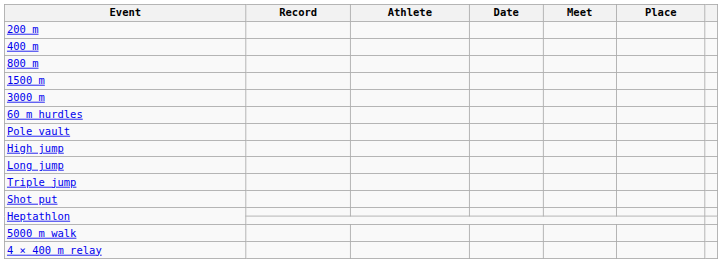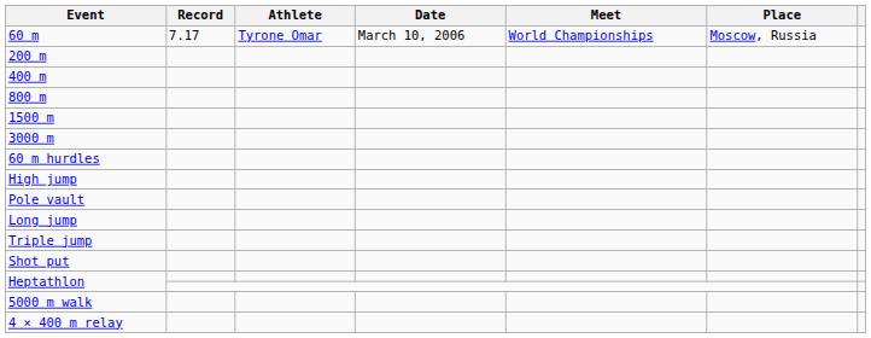 <table class="wikitable" style="font-size:95%; width: 95%;">
 <tr>
 <th>Event</th>
 <th>Record</th>
 <th>Athlete</th>
 <th>Date</th>
 <th>Meet</th>
 <th>Place</th>
 <th></th>
+</tr>
+<tr>
+<td><a href='#'>60 m</a></td>
+<td>7.17</td>
+<td><a href='#'>Tyrone Omar</a></td>
+<td>March 10, 2006</td>
+<td><a href='#'>World Championships</a></td>
+<td><a href='#'>Moscow</a>, Russia</td>
+<td></td>
 </tr>
 <tr>
 <td><a href='#'>200 m</a></td>
 <td></td>
 <td></td>
 <td></td>
 <td></td>
 <td></td>
 <td></td>
 </tr>
 <tr>
 <td><a href='#'>400 m</a></td>
 <td></td>
 <td></td>
 <td></td>
 <td></td>
 <td></td>
 <td></td>
 </tr>
 <tr>
 <td><a href='#'>800 m</a></td>
 <td></td>
 <td></td>
 <td></td>
 <td></td>
 <td></td>
 <td></td>
 </tr>
 <tr>
 <td><a href='#'>1500 m</a></td>
 <td></td>
 <td></td>
 <td></td>
 <td></td>
 <td></td>
 <td></td>
 </tr>
 <tr>
 <td><a href='#'>3000 m</a></td>
 <td></td>
 <td></td>
 <td></td>
 <td></td>
 <td></td>
 <td></td>
 </tr>
 <tr>
 <td><a href='#'>60 m hurdles</a></td>
 <td></td>
 <td></td>
 <td></td>
 <td></td>
 <td></td>
 <td></td>
 </tr>
 <tr>
-<td><a href='#'>Pole vault</a></td>
+<td><a href='#'>High jump</a></td>
 <td></td>
 <td></td>
 <td></td>
 <td></td>
 <td></td>
 <td></td>
 </tr>
 <tr>
-<td><a href='#'>High jump</a></td>
+<td><a href='#'>Pole vault</a></td>
 <td></td>
 <td></td>
 <td></td>
 <td></td>
 <td></td>
 <td></td>
 </tr>
 <tr>
 <td><a href='#'>Long jump</a></td>
 <td></td>
 <td></td>
 <td></td>
 <td></td>
 <td></td>
 <td></td>
 </tr>
 <tr>
 <td><a href='#'>Triple jump</a></td>
 <td></td>
 <td></td>
 <td></td>
 <td></td>
 <td></td>
 <td></td>
 </tr>
 <tr>
 <td><a href='#'>Shot put</a></td>
 <td></td>
 <td></td>
 <td></td>
 <td></td>
 <td></td>
 <td></td>
 </tr>
 <tr>
 <td rowspan=2><a href='#'>Heptathlon</a></td>
 <td></td>
 <td></td>
 <td></td>
 <td></td>
 <td></td>
 <td></td>
 </tr>
 <tr>
 <td colspan=5></td>
 <td></td>
 </tr>
 <tr>
 <td><a href='#'>5000 m walk</a></td>
 <td></td>
 <td></td>
 <td></td>
 <td></td>
 <td></td>
 <td></td>
 </tr>
 <tr>
 <td><a href='#'>4 × 400 m relay</a></td>
 <td></td>
 <td></td>
 <td></td>
 <td></td>
 <td></td>
 <td></td>
 </tr>
 </table>
